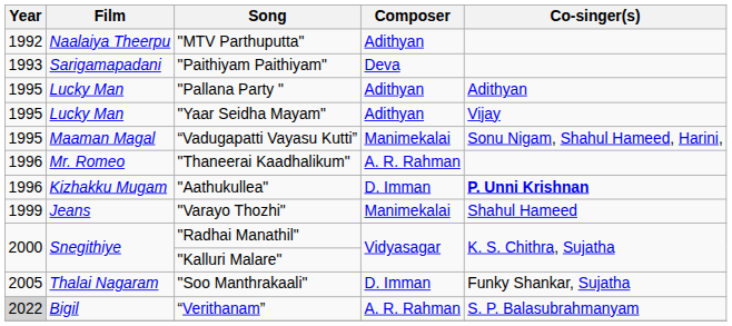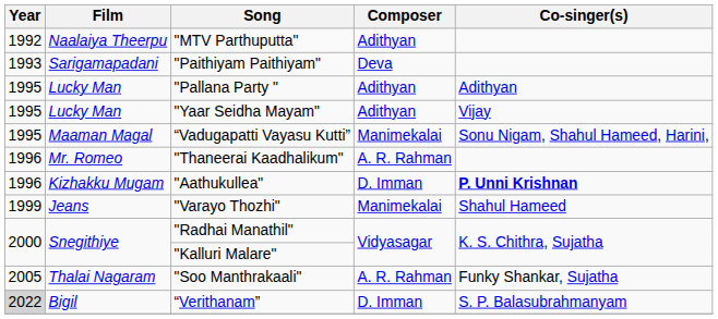 <table class="wikitable">
 <tr>
 <th>Year</th>
 <th>Film</th>
 <th>Song</th>
 <th>Composer</th>
 <th>Co-singer(s)</th>
 </tr>
 <tr>
 <td>1992</td>
 <td><em><a href='#'>Naalaiya Theerpu</a></em></td>
 <td>"MTV Parthuputta"</td>
 <td><a href='#'>Adithyan</a></td>
 <td></td>
 </tr>
 <tr>
 <td>1993</td>
 <td><em><a href='#'>Sarigamapadani</a></em></td>
 <td>"Paithiyam Paithiyam"</td>
 <td><a href='#'>Deva</a></td>
 <td></td>
 </tr>
 <tr>
 <td>1995</td>
 <td><em><a href='#'>Lucky Man</a></em></td>
 <td>"Pallana Party "</td>
 <td><a href='#'>Adithyan</a></td>
 <td><a href='#'>Adithyan</a></td>
 </tr>
 <tr>
 <td>1995</td>
 <td><em><a href='#'>Lucky Man</a></em></td>
 <td>"Yaar Seidha Mayam"</td>
 <td><a href='#'>Adithyan</a></td>
 <td><a href='#'>Vijay</a></td>
 </tr>
 <tr>
 <td>1995</td>
 <td><em><a href='#'>Maaman Magal</a></em></td>
 <td>“Vadugapatti  Vayasu Kutti”</td>
 <td><a href='#'>Manimekalai</a></td>
 <td><a href='#'>Sonu Nigam</a>, <a href='#'>Shahul Hameed</a>, <a href='#'>Harini</a>,</td>
 </tr>
 <tr>
 <td>1996</td>
 <td><em><a href='#'>Mr. Romeo</a></em></td>
 <td>"Thaneerai  Kaadhalikum"</td>
 <td><a href='#'>A. R. Rahman</a></td>
 <td></td>
 </tr>
 <tr>
 <td>1996</td>
 <td><em><a href='#'>Kizhakku Mugam</a></em></td>
 <td>"Aathukullea"</td>
 <td><a href='#'>D. Imman</a></td>
 <td><strong><a href='#'>P. Unni Krishnan</a></strong></td>
 </tr>
 <tr>
 <td>1999</td>
 <td><a href='#'><em>Jeans</em></a></td>
 <td>"Varayo  Thozhi"</td>
 <td><a href='#'>Manimekalai</a></td>
 <td><a href='#'>Shahul Hameed</a></td>
 </tr>
 <tr>
 <td rowspan="2">2000</td>
 <td rowspan="2"><em><a href='#'>Snegithiye</a></em></td>
 <td>"Radhai  Manathil"</td>
 <td rowspan="2"><a href='#'>Vidyasagar</a></td>
 <td rowspan="2"><a href='#'>K. S. Chithra</a>, <a href='#'>Sujatha</a></td>
 </tr>
 <tr>
 <td>"Kalluri  Malare"</td>
 </tr>
 <tr>
 <td>2005</td>
 <td><em><a href='#'>Thalai Nagaram</a></em></td>
 <td>"Soo  Manthrakaali"</td>
-<td><a href='#'>D. Imman</a></td>
+<td><a href='#'>A. R. Rahman</a></td>
 <td>Funky Shankar,  <a href='#'>Sujatha</a></td>
 </tr>
 <tr>
 <td style="background: lightgrey;">2022</td>
 <td><em><a href='#'>Bigil</a></em></td>
 <td>“<a href='#'>Verithanam</a>”</td>
-<td><a href='#'>A. R. Rahman</a></td>
+<td><a href='#'>D. Imman</a></td>
 <td><a href='#'>S. P.  Balasubrahmanyam</a></td>
 </tr>
 <tr>
 </tr>
 </table>
